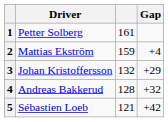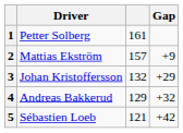 <table class="wikitable" style="font-size: 95%;">
 <tr>
 <th></th>
 <th>Driver</th>
 <th></th>
 <th>Gap</th>
 </tr>
 <tr>
 <th>1</th>
 <td> <a href='#'>Petter Solberg</a></td>
 <td align="right">161</td>
 <td align="right"></td>
 </tr>
 <tr>
 <th>2</th>
 <td> <a href='#'>Mattias Ekström</a></td>
-<td align="right">159</td>
-<td align="right">+4</td>
+<td align="right">157</td>
+<td align="right">+9</td>
 </tr>
 <tr>
 <th>3</th>
 <td> <a href='#'>Johan Kristoffersson</a></td>
 <td align="right">132</td>
 <td align="right">+29</td>
 </tr>
 <tr>
 <th>4</th>
 <td> <a href='#'>Andreas Bakkerud</a></td>
-<td align="right">128</td>
+<td align="right">129</td>
 <td align="right">+32</td>
 </tr>
 <tr>
 <th>5</th>
 <td> <a href='#'>Sébastien Loeb</a></td>
 <td align="right">121</td>
 <td align="right">+42</td>
 </tr>
 </table>
